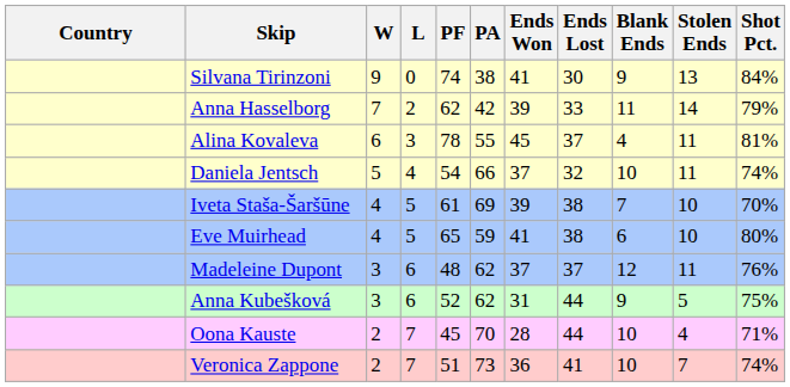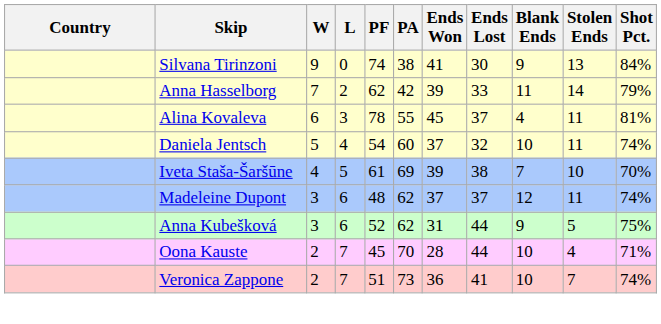 <table class=wikitable>
 <tr>
 <th width=135>Country</th>
 <th width=135>Skip</th>
 <th width=20>W</th>
 <th width=20>L</th>
 <th width=20>PF</th>
 <th width=20>PA</th>
 <th width=20>Ends Won</th>
 <th width=20>Ends Lost</th>
 <th width=20>Blank Ends</th>
 <th width=20>Stolen Ends</th>
 <th width=20>Shot Pct.</th>
 </tr>
 <tr bgcolor=#ffffcc>
 <td></td>
 <td><a href='#'>Silvana Tirinzoni</a></td>
 <td>9</td>
 <td>0</td>
 <td>74</td>
 <td>38</td>
 <td>41</td>
 <td>30</td>
 <td>9</td>
 <td>13</td>
 <td>84%</td>
 </tr>
 <tr bgcolor=#ffffcc>
 <td></td>
 <td><a href='#'>Anna Hasselborg</a></td>
 <td>7</td>
 <td>2</td>
 <td>62</td>
 <td>42</td>
 <td>39</td>
 <td>33</td>
 <td>11</td>
 <td>14</td>
 <td>79%</td>
 </tr>
 <tr bgcolor=#ffffcc>
 <td></td>
 <td><a href='#'>Alina Kovaleva</a></td>
 <td>6</td>
 <td>3</td>
 <td>78</td>
 <td>55</td>
 <td>45</td>
 <td>37</td>
 <td>4</td>
 <td>11</td>
 <td>81%</td>
 </tr>
 <tr bgcolor=#ffffcc>
 <td></td>
 <td><a href='#'>Daniela Jentsch</a></td>
 <td>5</td>
 <td>4</td>
 <td>54</td>
-<td>66</td>
+<td>60</td>
 <td>37</td>
 <td>32</td>
 <td>10</td>
 <td>11</td>
 <td>74%</td>
 </tr>
 <tr bgcolor=#aac9fc>
 <td></td>
 <td><a href='#'>Iveta Staša-Šaršūne</a></td>
 <td>4</td>
 <td>5</td>
 <td>61</td>
 <td>69</td>
 <td>39</td>
 <td>38</td>
 <td>7</td>
 <td>10</td>
 <td>70%</td>
 </tr>
 <tr bgcolor=#aac9fc>
 <td></td>
-<td><a href='#'>Eve Muirhead</a></td>
-<td>4</td>
-<td>5</td>
-<td>65</td>
-<td>59</td>
-<td>41</td>
-<td>38</td>
-<td>6</td>
-<td>10</td>
-<td>80%</td>
-</tr>
-<tr bgcolor=#aac9fc>
-<td></td>
 <td><a href='#'>Madeleine Dupont</a></td>
 <td>3</td>
 <td>6</td>
 <td>48</td>
 <td>62</td>
 <td>37</td>
 <td>37</td>
 <td>12</td>
 <td>11</td>
-<td>76%</td>
+<td>74%</td>
 </tr>
 <tr bgcolor=#ccffcc>
 <td></td>
 <td><a href='#'>Anna Kubešková</a></td>
 <td>3</td>
 <td>6</td>
 <td>52</td>
 <td>62</td>
 <td>31</td>
 <td>44</td>
 <td>9</td>
 <td>5</td>
 <td>75%</td>
 </tr>
 <tr bgcolor=#ffccff>
 <td></td>
 <td><a href='#'>Oona Kauste</a></td>
 <td>2</td>
 <td>7</td>
 <td>45</td>
 <td>70</td>
 <td>28</td>
 <td>44</td>
 <td>10</td>
 <td>4</td>
 <td>71%</td>
 </tr>
 <tr bgcolor=#ffcccc>
 <td></td>
 <td><a href='#'>Veronica Zappone</a></td>
 <td>2</td>
 <td>7</td>
 <td>51</td>
 <td>73</td>
 <td>36</td>
 <td>41</td>
 <td>10</td>
 <td>7</td>
 <td>74%</td>
 </tr>
 </table>
